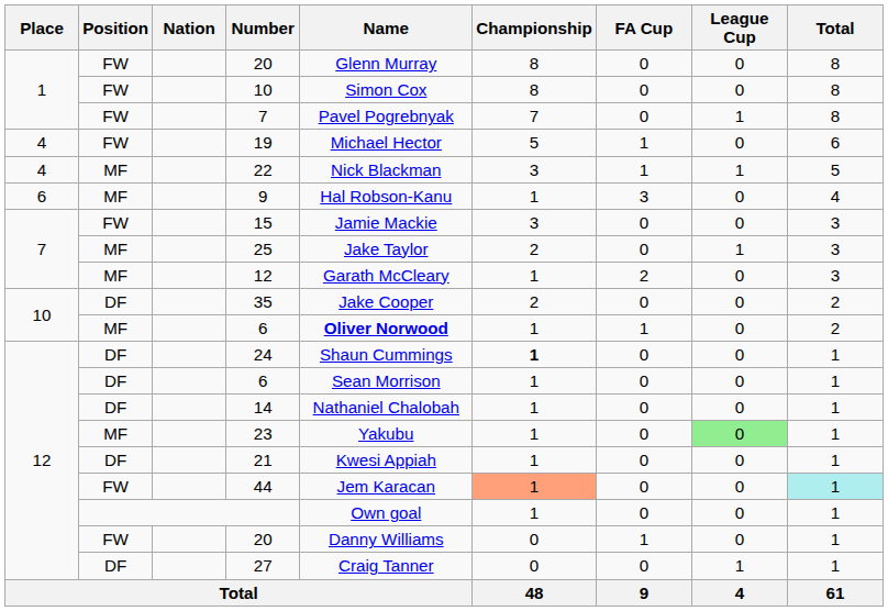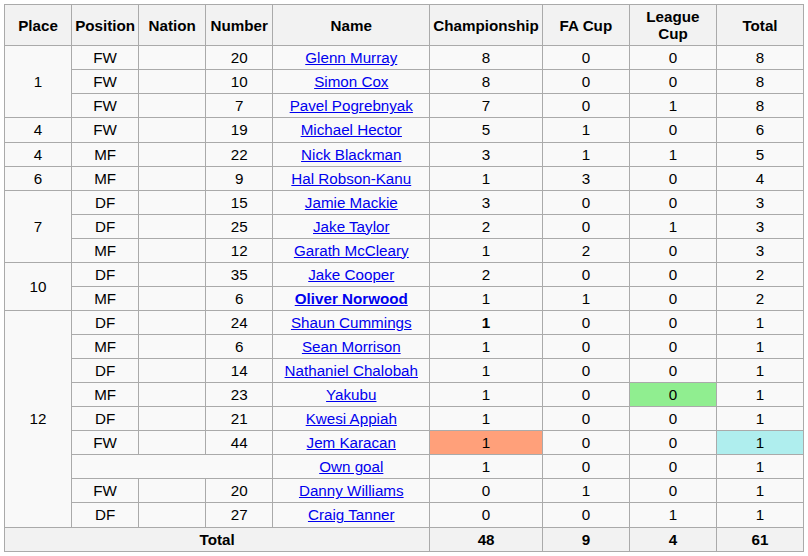 <table class="wikitable" style="font-size: 95%; text-align: center">
 <tr>
 <th width=60>Place</th>
 <th width=60>Position</th>
 <th width=60>Nation</th>
 <th width=60>Number</th>
 <th width=150>Name</th>
 <th width=80>Championship</th>
 <th width=80>FA Cup</th>
 <th width=80>League Cup</th>
 <th width=80>Total</th>
 </tr>
 <tr>
 <td rowspan="3">1</td>
 <td>FW</td>
 <td></td>
 <td>20</td>
 <td><a href='#'>Glenn Murray</a></td>
 <td>8</td>
 <td>0</td>
 <td>0</td>
 <td>8</td>
 </tr>
 <tr>
 <td>FW</td>
 <td></td>
 <td>10</td>
 <td><a href='#'>Simon Cox</a></td>
 <td>8</td>
 <td>0</td>
 <td>0</td>
 <td>8</td>
 </tr>
 <tr>
 <td>FW</td>
 <td></td>
 <td>7</td>
 <td><a href='#'>Pavel Pogrebnyak</a></td>
 <td>7</td>
 <td>0</td>
 <td>1</td>
 <td>8</td>
 </tr>
 <tr>
 <td>4</td>
 <td>FW</td>
 <td></td>
 <td>19</td>
 <td><a href='#'>Michael Hector</a></td>
 <td>5</td>
 <td>1</td>
 <td>0</td>
 <td>6</td>
 </tr>
 <tr>
 <td>4</td>
 <td>MF</td>
 <td></td>
 <td>22</td>
 <td><a href='#'>Nick Blackman</a></td>
 <td>3</td>
 <td>1</td>
 <td>1</td>
 <td>5</td>
 </tr>
 <tr>
 <td>6</td>
 <td>MF</td>
 <td></td>
 <td>9</td>
 <td><a href='#'>Hal Robson-Kanu</a></td>
 <td>1</td>
 <td>3</td>
 <td>0</td>
 <td>4</td>
 </tr>
 <tr>
 <td rowspan="3">7</td>
-<td>FW</td>
+<td>DF</td>
 <td></td>
 <td>15</td>
 <td><a href='#'>Jamie Mackie</a></td>
 <td>3</td>
 <td>0</td>
 <td>0</td>
 <td>3</td>
 </tr>
 <tr>
-<td>MF</td>
+<td>DF</td>
 <td></td>
 <td>25</td>
 <td><a href='#'>Jake Taylor</a></td>
 <td>2</td>
 <td>0</td>
 <td>1</td>
 <td>3</td>
 </tr>
 <tr>
 <td>MF</td>
 <td></td>
 <td>12</td>
 <td><a href='#'>Garath McCleary</a></td>
 <td>1</td>
 <td>2</td>
 <td>0</td>
 <td>3</td>
 </tr>
 <tr>
 <td rowspan="2">10</td>
 <td>DF</td>
 <td></td>
 <td>35</td>
 <td><a href='#'>Jake Cooper</a></td>
 <td>2</td>
 <td>0</td>
 <td>0</td>
 <td>2</td>
 </tr>
 <tr>
 <td>MF</td>
 <td></td>
 <td>6</td>
 <td><strong><a href='#'>Oliver Norwood</a></strong></td>
 <td>1</td>
 <td>1</td>
 <td>0</td>
 <td>2</td>
 </tr>
 <tr>
 <td rowspan="9">12</td>
 <td>DF</td>
 <td></td>
 <td>24</td>
 <td><a href='#'>Shaun Cummings</a></td>
 <td><strong>1</strong></td>
 <td>0</td>
 <td>0</td>
 <td>1</td>
 </tr>
 <tr>
-<td>DF</td>
+<td>MF</td>
 <td></td>
 <td>6</td>
 <td><a href='#'>Sean Morrison</a></td>
 <td>1</td>
 <td>0</td>
 <td>0</td>
 <td>1</td>
 </tr>
 <tr>
 <td>DF</td>
 <td></td>
 <td>14</td>
 <td><a href='#'>Nathaniel Chalobah</a></td>
 <td>1</td>
 <td>0</td>
 <td>0</td>
 <td>1</td>
 </tr>
 <tr>
 <td>MF</td>
 <td></td>
 <td>23</td>
 <td><a href='#'>Yakubu</a></td>
 <td>1</td>
 <td>0</td>
 <td style="background: lightgreen;">0</td>
 <td>1</td>
 </tr>
 <tr>
 <td>DF</td>
 <td></td>
 <td>21</td>
 <td><a href='#'>Kwesi Appiah</a></td>
 <td>1</td>
 <td>0</td>
 <td>0</td>
 <td>1</td>
 </tr>
 <tr>
 <td>FW</td>
 <td></td>
 <td>44</td>
 <td><a href='#'>Jem Karacan</a></td>
 <td style="background: lightsalmon;">1</td>
 <td>0</td>
 <td>0</td>
 <td style="background: paleturquoise;">1</td>
 </tr>
 <tr>
 <td colspan="3"></td>
 <td><a href='#'>Own goal</a></td>
 <td>1</td>
 <td>0</td>
 <td>0</td>
 <td>1</td>
 </tr>
 <tr>
 <td>FW</td>
 <td></td>
 <td>20</td>
 <td><a href='#'>Danny Williams</a></td>
 <td>0</td>
 <td>1</td>
 <td>0</td>
 <td>1</td>
 </tr>
 <tr>
 <td>DF</td>
 <td></td>
 <td>27</td>
 <td><a href='#'>Craig Tanner</a></td>
 <td>0</td>
 <td>0</td>
 <td>1</td>
 <td>1</td>
 </tr>
 <tr>
 <th colspan=5>Total</th>
 <th>48</th>
 <th>9</th>
 <th>4</th>
 <th>61</th>
 </tr>
 </table>
